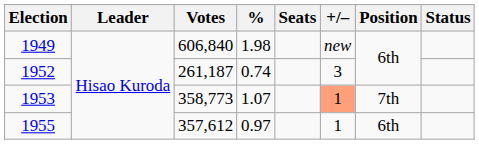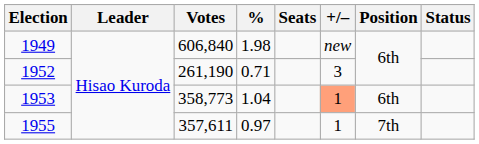 <table class="wikitable" style="text-align:center">
 <tr>
 <th>Election</th>
 <th>Leader</th>
 <th>Votes</th>
 <th>%</th>
 <th>Seats</th>
 <th>+/–</th>
 <th>Position</th>
 <th>Status</th>
 </tr>
 <tr>
 <td><a href='#'>1949</a></td>
 <td rowspan="4"><a href='#'>Hisao Kuroda</a></td>
 <td>606,840</td>
 <td>1.98</td>
 <td></td>
 <td><em>new</em></td>
 <td rowspan="2">6th</td>
 <td></td>
 </tr>
 <tr>
 <td><a href='#'>1952</a></td>
-<td>261,187</td>
-<td>0.74</td>
+<td>261,190</td>
+<td>0.71</td>
 <td></td>
 <td> 3</td>
 <td></td>
 </tr>
 <tr>
 <td><a href='#'>1953</a></td>
 <td>358,773</td>
-<td>1.07</td>
+<td>1.04</td>
 <td></td>
 <td style="background: lightsalmon;"> 1</td>
-<td>7th</td>
+<td>6th</td>
 <td></td>
 </tr>
 <tr>
 <td><a href='#'>1955</a></td>
-<td>357,612</td>
+<td>357,611</td>
 <td>0.97</td>
 <td></td>
 <td> 1</td>
-<td>6th</td>
+<td>7th</td>
 <td></td>
 </tr>
 </table>
